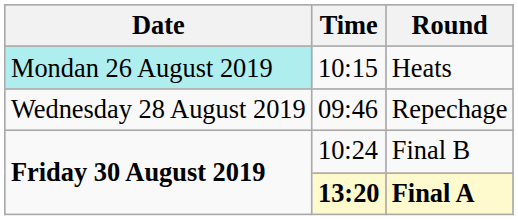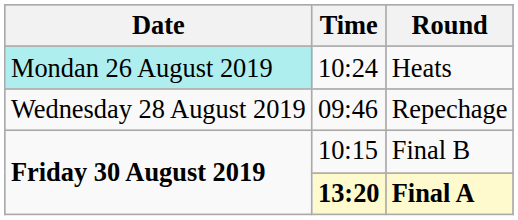 <table class="wikitable">
 <tr>
 <th>Date</th>
 <th>Time</th>
 <th>Round</th>
 </tr>
 <tr>
 <td style="background: paleturquoise;">Mondan 26 August 2019</td>
-<td>10:15</td>
+<td>10:24</td>
 <td>Heats</td>
 </tr>
 <tr>
 <td>Wednesday 28 August 2019</td>
 <td>09:46</td>
 <td>Repechage</td>
 </tr>
 <tr>
 <td rowspan=2><strong>Friday 30 August 2019</strong></td>
-<td>10:24</td>
+<td>10:15</td>
 <td>Final B</td>
 </tr>
 <tr>
 <td style=background:lemonchiffon><strong>13:20</strong></td>
 <td style=background:lemonchiffon><strong>Final A</strong></td>
 </tr>
 </table>
